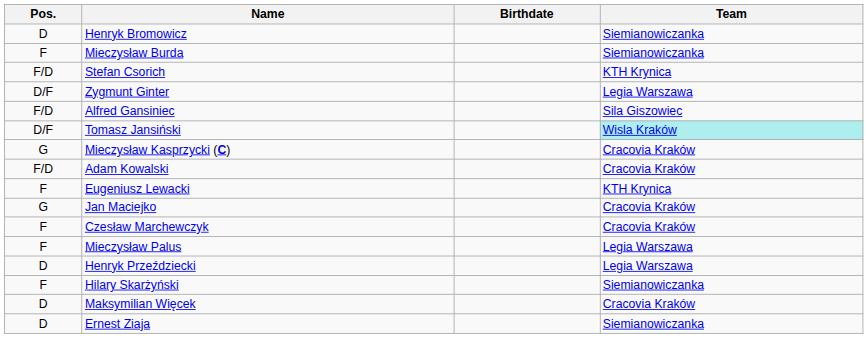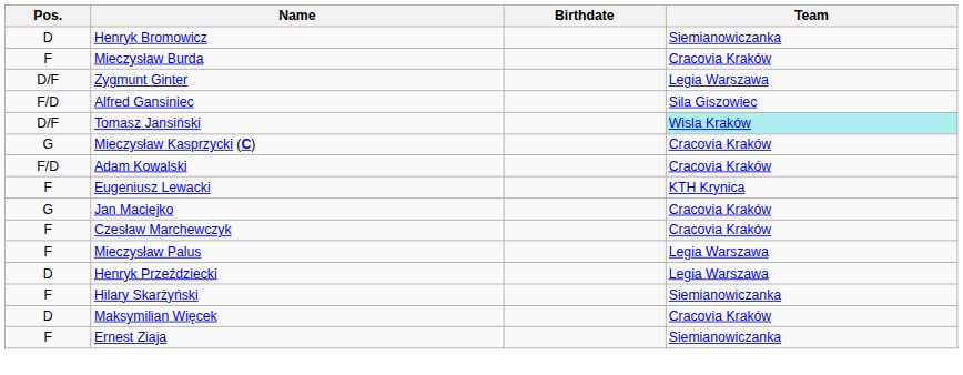 <table class="wikitable sortable" width="80%" style="font-size: 90%; text-align: center;">
 <tr>
 <th>Pos.</th>
 <th>Name</th>
 <th>Birthdate</th>
 <th>Team</th>
 </tr>
 <tr>
 <td>D</td>
 <td style="text-align:left;"><a href='#'>Henryk Bromowicz</a></td>
 <td style="text-align:right;"></td>
 <td style="text-align:left;"> <a href='#'>Siemianowiczanka</a></td>
 </tr>
 <tr>
 <td>F</td>
 <td style="text-align:left;"><a href='#'>Mieczysław Burda</a></td>
 <td style="text-align:right;"></td>
-<td style="text-align:left;"> <a href='#'>Siemianowiczanka</a></td>
-</tr>
-<tr>
-<td>F/D</td>
-<td style="text-align:left;"><a href='#'>Stefan Csorich</a></td>
-<td style="text-align:right;"></td>
-<td style="text-align:left;"> <a href='#'>KTH Krynica</a></td>
+<td style="text-align:left;"> <a href='#'>Cracovia Kraków</a></td>
 </tr>
 <tr>
 <td>D/F</td>
 <td style="text-align:left;"><a href='#'>Zygmunt Ginter</a></td>
 <td style="text-align:right;"></td>
 <td style="text-align:left;"> <a href='#'>Legia Warszawa</a></td>
 </tr>
 <tr>
 <td>F/D</td>
 <td style="text-align:left;"><a href='#'>Alfred Gansiniec</a></td>
 <td style="text-align:right;"></td>
 <td style="text-align:left;"> <a href='#'>Sila Giszowiec</a></td>
 </tr>
 <tr>
 <td>D/F</td>
 <td style="text-align:left;"><a href='#'>Tomasz Jansiński</a></td>
 <td style="text-align:right;"></td>
 <td style="background: paleturquoise; text-align:left;"> <a href='#'>Wisla Kraków</a></td>
 </tr>
 <tr>
 <td>G</td>
 <td style="text-align:left;"><a href='#'>Mieczysław Kasprzycki</a> (<strong><a href='#'>C</a></strong>)</td>
 <td style="text-align:right;"></td>
 <td style="text-align:left;"> <a href='#'>Cracovia Kraków</a></td>
 </tr>
 <tr>
 <td>F/D</td>
 <td style="text-align:left;"><a href='#'>Adam Kowalski</a></td>
 <td style="text-align:right;"></td>
 <td style="text-align:left;"> <a href='#'>Cracovia Kraków</a></td>
 </tr>
 <tr>
 <td>F</td>
 <td style="text-align:left;"><a href='#'>Eugeniusz Lewacki</a></td>
 <td style="text-align:right;"></td>
 <td style="text-align:left;"> <a href='#'>KTH Krynica</a></td>
 </tr>
 <tr>
 <td>G</td>
 <td style="text-align:left;"><a href='#'>Jan Maciejko</a></td>
 <td style="text-align:right;"></td>
 <td style="text-align:left;"> <a href='#'>Cracovia Kraków</a></td>
 </tr>
 <tr>
 <td>F</td>
 <td style="text-align:left;"><a href='#'>Czesław Marchewczyk</a></td>
 <td style="text-align:right;"></td>
 <td style="text-align:left;"> <a href='#'>Cracovia Kraków</a></td>
 </tr>
 <tr>
 <td>F</td>
 <td style="text-align:left;"><a href='#'>Mieczysław Palus</a></td>
 <td style="text-align:right;"></td>
 <td style="text-align:left;"> <a href='#'>Legia Warszawa</a></td>
 </tr>
 <tr>
 <td>D</td>
 <td style="text-align:left;"><a href='#'>Henryk Przeździecki</a></td>
 <td style="text-align:right;"></td>
 <td style="text-align:left;"> <a href='#'>Legia Warszawa</a></td>
 </tr>
 <tr>
 <td>F</td>
 <td style="text-align:left;"><a href='#'>Hilary Skarżyński</a></td>
 <td style="text-align:right;"></td>
 <td style="text-align:left;"> <a href='#'>Siemianowiczanka</a></td>
 </tr>
 <tr>
 <td>D</td>
 <td style="text-align:left;"><a href='#'>Maksymilian Więcek</a></td>
 <td style="text-align:right;"></td>
 <td style="text-align:left;"> <a href='#'>Cracovia Kraków</a></td>
 </tr>
 <tr>
-<td>D</td>
+<td>F</td>
 <td style="text-align:left;"><a href='#'>Ernest Ziaja</a></td>
 <td style="text-align:right;"></td>
 <td style="text-align:left;"> <a href='#'>Siemianowiczanka</a></td>
 </tr>
 </table>
